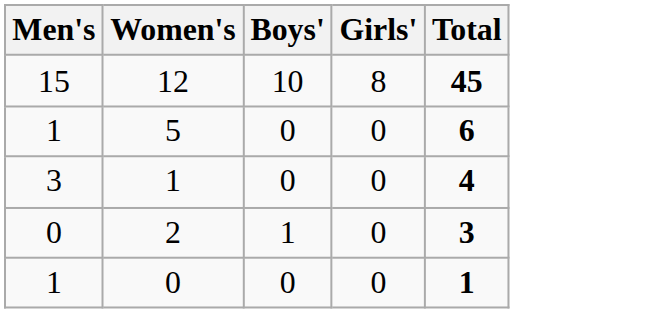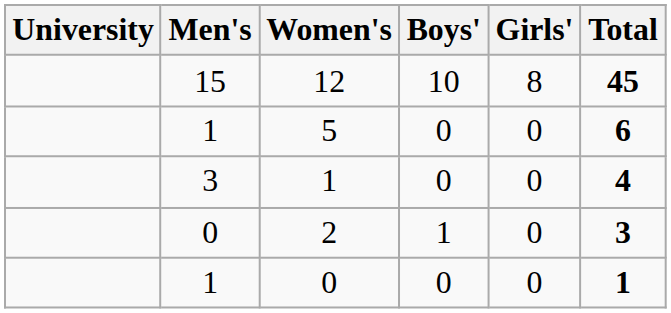 <table class="wikitable">
 <tr>
+<th>University</th>
 <th>Men's</th>
 <th>Women's</th>
 <th>Boys'</th>
 <th>Girls'</th>
 <th>Total</th>
 </tr>
 <tr align="center">
+<td align="left"><strong></strong></td>
 <td>15</td>
 <td>12</td>
 <td>10</td>
 <td>8</td>
 <td><strong>45</strong></td>
 </tr>
 <tr align="center">
+<td align="left"><strong></strong></td>
 <td>1</td>
 <td>5</td>
 <td>0</td>
 <td>0</td>
 <td><strong>6</strong></td>
 </tr>
 <tr align="center">
+<td align="left"><strong></strong></td>
 <td>3</td>
 <td>1</td>
 <td>0</td>
 <td>0</td>
 <td><strong>4</strong></td>
 </tr>
 <tr align="center">
+<td align="left"><strong></strong></td>
 <td>0</td>
 <td>2</td>
 <td>1</td>
 <td>0</td>
 <td><strong>3</strong></td>
 </tr>
 <tr align="center">
+<td align="left"><strong></strong></td>
 <td>1</td>
 <td>0</td>
 <td>0</td>
 <td>0</td>
 <td><strong>1</strong></td>
 </tr>
 </table>
